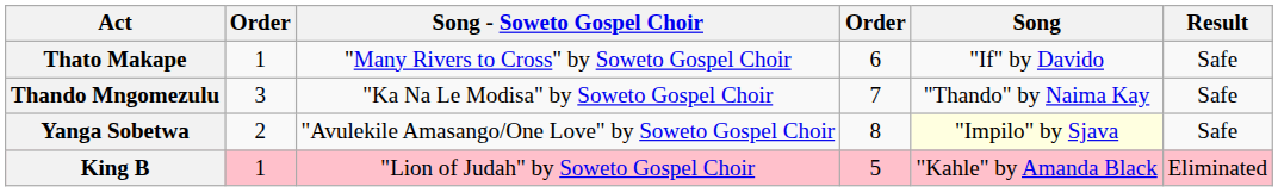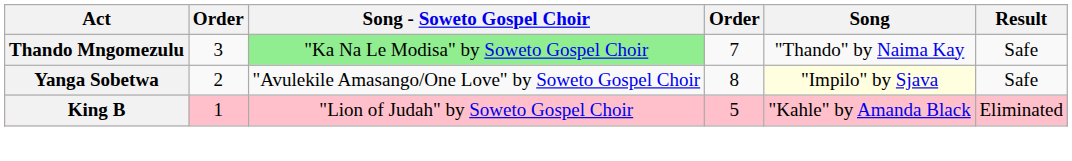 <table class="wikitable plainrowheaders" style="text-align:center;">
 <tr>
 <th scope="col">Act</th>
 <th scope="col">Order</th>
 <th scope="col">Song - <a href='#'>Soweto Gospel Choir</a></th>
 <th scope="col">Order</th>
 <th scope="col">Song</th>
 <th scope="col">Result</th>
 </tr>
 <tr>
-<th scope=row>Thato Makape</th>
-<td>1</td>
-<td>"<a href='#'>Many Rivers to Cross</a>" by <a href='#'>Soweto Gospel Choir</a></td>
-<td>6</td>
-<td>"If" by <a href='#'>Davido</a></td>
-<td>Safe</td>
-</tr>
-<tr>
 <th scope=row>Thando Mngomezulu</th>
 <td>3</td>
-<td>"Ka Na Le Modisa" by <a href='#'>Soweto Gospel Choir</a></td>
+<td style="background: lightgreen;">"Ka Na Le Modisa" by <a href='#'>Soweto Gospel Choir</a></td>
 <td>7</td>
 <td>"Thando" by <a href='#'>Naima Kay</a></td>
 <td>Safe</td>
 </tr>
 <tr>
 <th scope=row>Yanga Sobetwa</th>
 <td>2</td>
 <td>"Avulekile Amasango/One Love" by <a href='#'>Soweto Gospel Choir</a></td>
 <td>8</td>
 <td style="background: lightyellow;">"Impilo" by <a href='#'>Sjava</a></td>
 <td>Safe</td>
 </tr>
 <tr style="background: pink">
 <th scope=row>King B</th>
 <td>1</td>
 <td>"Lion of Judah" by <a href='#'>Soweto Gospel Choir</a></td>
 <td>5</td>
 <td>"Kahle" by <a href='#'>Amanda Black</a></td>
 <td>Eliminated</td>
 </tr>
 </table>
